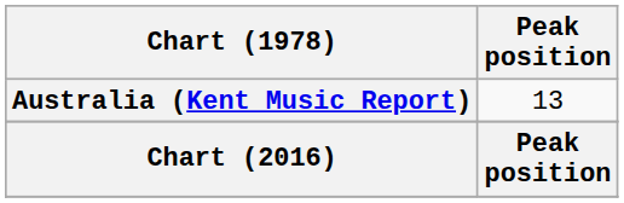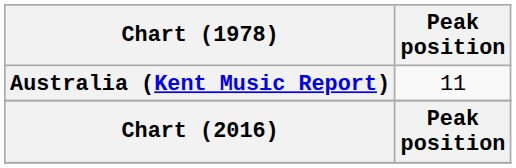 <table class="wikitable sortable plainrowheaders" style="text-align:center">
 <tr>
 <th scope="col">Chart (1978)</th>
 <th scope="col">Peak<br> position</th>
 </tr>
 <tr>
 <th scope="row">Australia (<a href='#'>Kent Music Report</a>)</th>
-<td>13</td>
+<td>11</td>
 </tr>
 <tr>
 </tr>
 <tr>
 </tr>
 <tr>
 </tr>
 <tr>
 </tr>
 <tr>
 </tr>
 <tr>
 <th scope="col">Chart (2016)</th>
 <th scope="col">Peak<br> position</th>
 </tr>
 <tr>
 </tr>
 <tr>
 </tr>
 </table>
